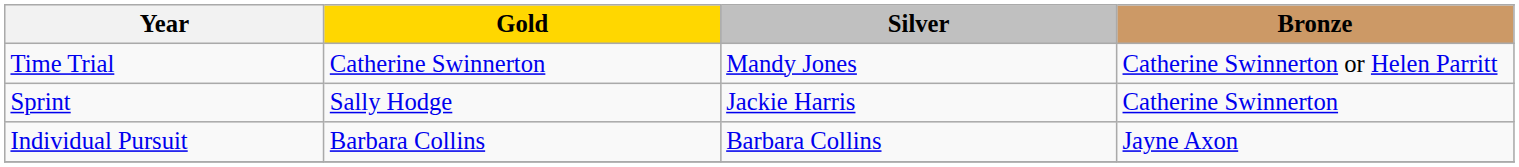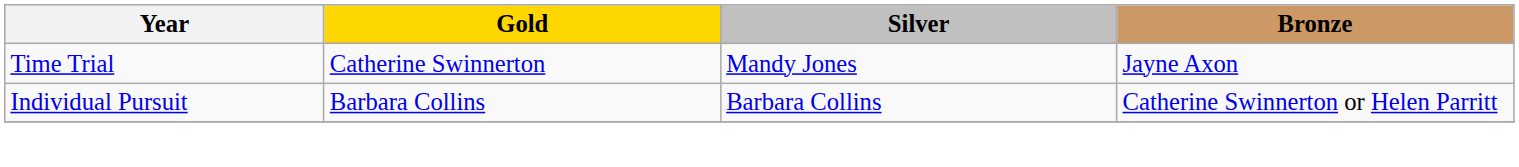 <table class="wikitable" style="font-size: 100%">
 <tr>
 <th width=200>Year</th>
 <th width=250 style="background-color: gold;">Gold</th>
 <th width=250 style="background-color: silver;">Silver</th>
 <th width=250 style="background-color: #cc9966;">Bronze</th>
 </tr>
 <tr>
 <td><a href='#'>Time Trial</a></td>
 <td><a href='#'>Catherine Swinnerton</a></td>
 <td><a href='#'>Mandy Jones</a></td>
-<td><a href='#'>Catherine Swinnerton</a> or <a href='#'>Helen Parritt</a></td>
-</tr>
-<tr>
-<td><a href='#'>Sprint</a></td>
-<td><a href='#'>Sally Hodge</a></td>
-<td><a href='#'>Jackie Harris</a></td>
-<td><a href='#'>Catherine Swinnerton</a></td>
+<td><a href='#'>Jayne Axon</a></td>
 </tr>
 <tr>
 <td><a href='#'>Individual Pursuit</a></td>
 <td><a href='#'>Barbara Collins</a></td>
 <td><a href='#'>Barbara Collins</a></td>
-<td><a href='#'>Jayne Axon</a></td>
+<td><a href='#'>Catherine Swinnerton</a> or <a href='#'>Helen Parritt</a></td>
 </tr>
 <tr>
 </tr>
 </table>
